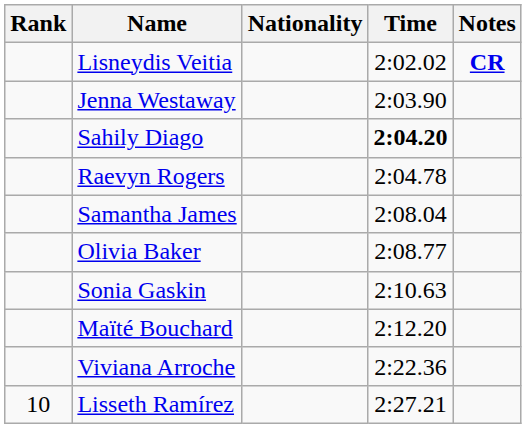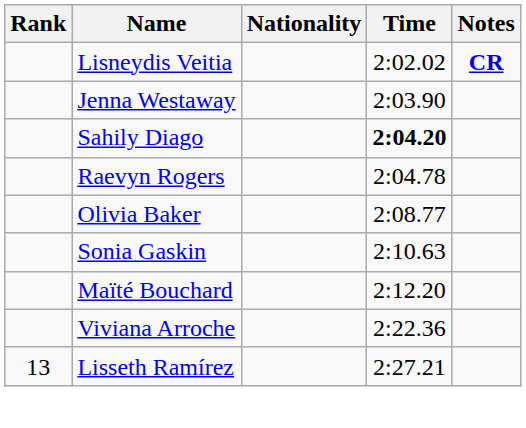 <table class="wikitable sortable" style="text-align:center">
 <tr>
 <th>Rank</th>
 <th>Name</th>
 <th>Nationality</th>
 <th>Time</th>
 <th>Notes</th>
 </tr>
 <tr>
 <td></td>
 <td align=left><a href='#'>Lisneydis Veitia</a></td>
 <td align=left></td>
 <td>2:02.02</td>
 <td><strong><a href='#'>CR</a></strong></td>
 </tr>
 <tr>
 <td></td>
 <td align=left><a href='#'>Jenna Westaway</a></td>
 <td align=left></td>
 <td>2:03.90</td>
 <td></td>
 </tr>
 <tr>
 <td></td>
 <td align=left><a href='#'>Sahily Diago</a></td>
 <td align=left></td>
 <td><strong>2:04.20</strong></td>
 <td></td>
 </tr>
 <tr>
 <td></td>
 <td align=left><a href='#'>Raevyn Rogers</a></td>
 <td align=left></td>
 <td>2:04.78</td>
 <td></td>
 </tr>
 <tr>
 <td></td>
-<td align=left><a href='#'>Samantha James</a></td>
-<td align=left></td>
-<td>2:08.04</td>
-<td></td>
-</tr>
-<tr>
-<td></td>
 <td align=left><a href='#'>Olivia Baker</a></td>
 <td align=left></td>
 <td>2:08.77</td>
 <td></td>
 </tr>
 <tr>
 <td></td>
 <td align=left><a href='#'>Sonia Gaskin</a></td>
 <td align=left></td>
 <td>2:10.63</td>
 <td></td>
 </tr>
 <tr>
 <td></td>
 <td align=left><a href='#'>Maïté Bouchard</a></td>
 <td align=left></td>
 <td>2:12.20</td>
 <td></td>
 </tr>
 <tr>
 <td></td>
 <td align=left><a href='#'>Viviana Arroche</a></td>
 <td align=left></td>
 <td>2:22.36</td>
 <td></td>
 </tr>
 <tr>
-<td>10</td>
+<td>13</td>
 <td align=left><a href='#'>Lisseth Ramírez</a></td>
 <td align=left></td>
 <td>2:27.21</td>
 <td></td>
 </tr>
 </table>
